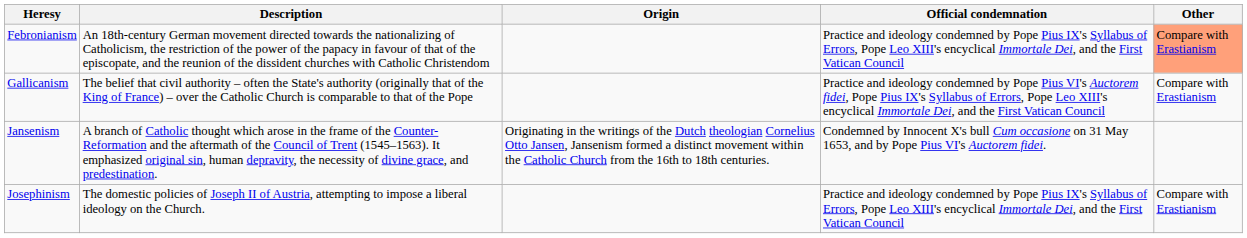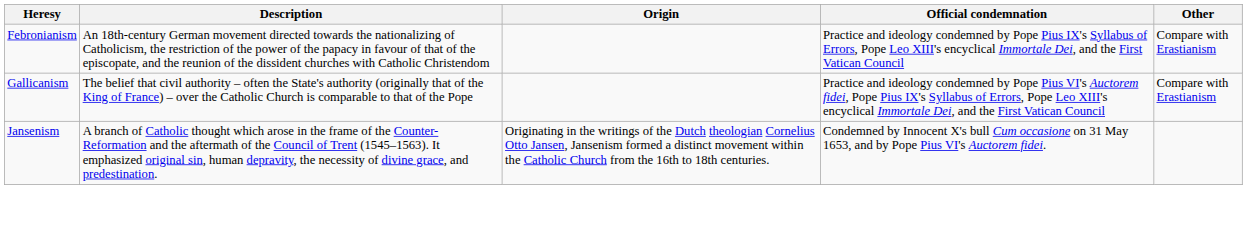 <table class="wikitable">
 <tr>
 <th>Heresy</th>
 <th>Description</th>
 <th>Origin</th>
 <th>Official condemnation</th>
 <th>Other</th>
 </tr>
 <tr valign="top">
 <td><a href='#'>Febronianism</a></td>
 <td>An 18th-century German movement directed towards the nationalizing of Catholicism, the restriction of the power of the papacy in favour of that of the episcopate, and the reunion of the dissident churches with Catholic Christendom</td>
 <td></td>
 <td>Practice and ideology condemned by Pope <a href='#'>Pius IX</a>'s <a href='#'>Syllabus of Errors</a>, Pope <a href='#'>Leo XIII</a>'s encyclical <em><a href='#'>Immortale Dei</a></em>, and the <a href='#'>First Vatican Council</a></td>
-<td style="background: lightsalmon;">Compare with <a href='#'>Erastianism</a></td>
+<td>Compare with <a href='#'>Erastianism</a></td>
 </tr>
 <tr valign="top">
 <td><a href='#'>Gallicanism</a></td>
 <td>The belief that civil authority – often the State's authority (originally that of the <a href='#'>King of France</a>) – over the Catholic Church is comparable to that of the Pope</td>
 <td></td>
 <td>Practice and ideology condemned by Pope <a href='#'>Pius VI</a>'s <em><a href='#'>Auctorem fidei</a></em>, Pope <a href='#'>Pius IX</a>'s <a href='#'>Syllabus of Errors</a>, Pope <a href='#'>Leo XIII</a>'s encyclical <em><a href='#'>Immortale Dei</a></em>, and the <a href='#'>First Vatican Council</a></td>
 <td>Compare with <a href='#'>Erastianism</a></td>
 </tr>
 <tr valign="top">
 <td><a href='#'>Jansenism</a></td>
 <td>A branch of <a href='#'>Catholic</a> thought which arose in the frame of the <a href='#'>Counter-Reformation</a> and the aftermath of the <a href='#'>Council of Trent</a> (1545–1563). It emphasized <a href='#'>original sin</a>, human <a href='#'>depravity</a>, the necessity of <a href='#'>divine grace</a>, and <a href='#'>predestination</a>.</td>
 <td>Originating in the writings of the <a href='#'>Dutch</a> <a href='#'>theologian</a> <a href='#'>Cornelius Otto Jansen</a>, Jansenism formed a distinct movement within the <a href='#'>Catholic Church</a> from the 16th to 18th centuries.</td>
 <td>Condemned by Innocent X's bull <em><a href='#'>Cum occasione</a></em> on 31 May 1653, and by Pope <a href='#'>Pius VI</a>'s <em><a href='#'>Auctorem fidei</a></em>.</td>
 <td></td>
 </tr>
-<tr valign="top">
-<td><a href='#'>Josephinism</a></td>
-<td>The domestic policies of <a href='#'>Joseph II of Austria</a>, attempting to impose a liberal ideology on the Church.</td>
-<td></td>
-<td>Practice and ideology condemned by Pope <a href='#'>Pius IX</a>'s <a href='#'>Syllabus of Errors</a>, Pope <a href='#'>Leo XIII</a>'s encyclical <em><a href='#'>Immortale Dei</a></em>, and the <a href='#'>First Vatican Council</a></td>
-<td>Compare with <a href='#'>Erastianism</a></td>
-</tr>
 </table>
